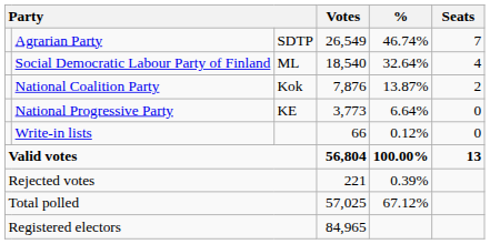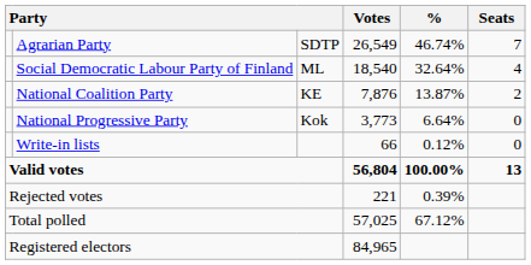 <table class="wikitable" border="1" style="text-align:right;">
 <tr>
 <th style="text-align:left;" colspan=3>Party</th>
 <th align=center width="50">Votes</th>
 <th align=center width="50">%</th>
 <th align=center width="50">Seats</th>
 </tr>
 <tr>
 <td></td>
 <td align=left><a href='#'>Agrarian Party</a></td>
 <td align=left>SDTP</td>
 <td>26,549</td>
 <td>46.74%</td>
 <td>7</td>
 </tr>
 <tr>
 <td></td>
 <td align=left style="white-space: nowrap;"><a href='#'>Social Democratic Labour Party of Finland</a></td>
 <td align=left>ML</td>
 <td>18,540</td>
 <td>32.64%</td>
 <td>4</td>
 </tr>
 <tr>
 <td></td>
 <td align=left><a href='#'>National Coalition Party</a></td>
-<td align=left>Kok</td>
+<td align=left>KE</td>
 <td>7,876</td>
 <td>13.87%</td>
 <td>2</td>
 </tr>
 <tr>
 <td></td>
 <td align=left><a href='#'>National Progressive Party</a></td>
-<td align=left>KE</td>
+<td align=left>Kok</td>
 <td>3,773</td>
 <td>6.64%</td>
 <td>0</td>
 </tr>
 <tr>
 <td></td>
 <td align=left><a href='#'>Write-in lists</a></td>
 <td align=left></td>
 <td>66</td>
 <td>0.12%</td>
 <td>0</td>
 </tr>
 <tr style="font-weight:bold">
 <td align=left colspan=3>Valid votes</td>
 <td>56,804</td>
 <td>100.00%</td>
 <td>13</td>
 </tr>
 <tr>
 <td align=left colspan=3>Rejected votes</td>
 <td>221</td>
 <td>0.39%</td>
 <td></td>
 </tr>
 <tr>
 <td align=left colspan=3>Total polled</td>
 <td>57,025</td>
 <td>67.12%</td>
 <td></td>
 </tr>
 <tr>
 <td align=left colspan=3>Registered electors</td>
 <td>84,965</td>
 <td></td>
 <td></td>
 </tr>
 </table>
